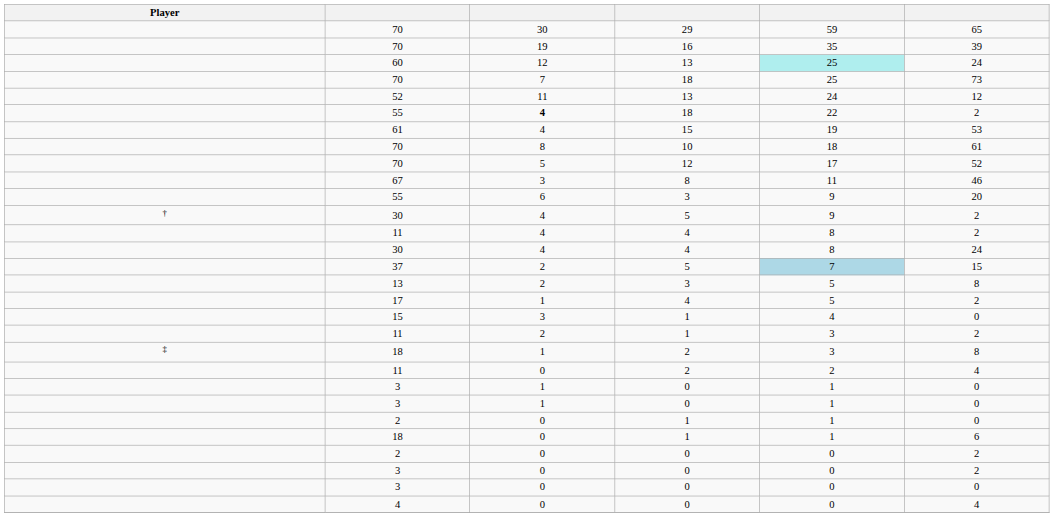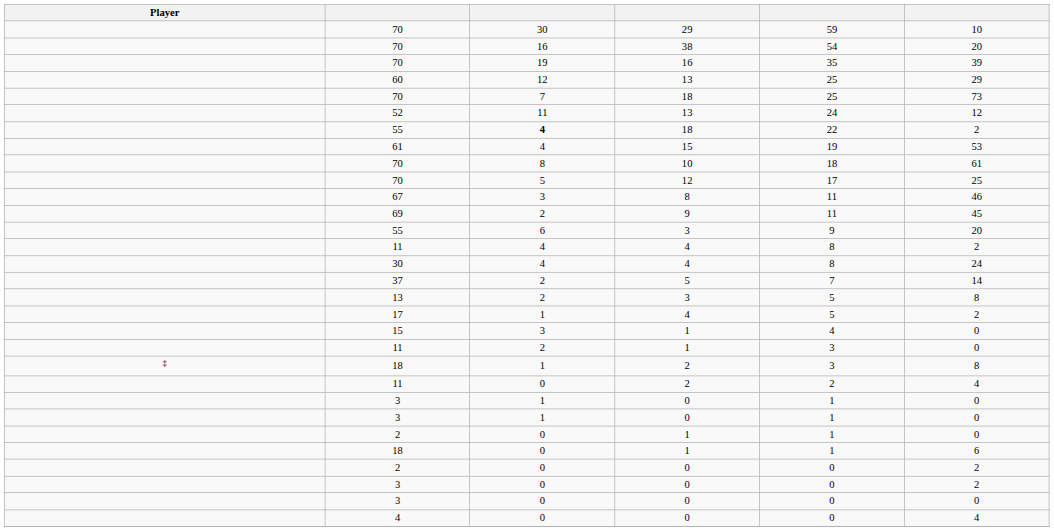 <table class="wikitable sortable" style="width:100%;">
 <tr align=center>
 <th>Player</th>
 <th></th>
 <th></th>
 <th></th>
 <th></th>
 <th></th>
 </tr>
 <tr align=center>
 <td></td>
 <td>70</td>
 <td>30</td>
 <td>29</td>
 <td>59</td>
-<td>65</td>
+<td>10</td>
+</tr>
+<tr align=center>
+<td></td>
+<td>70</td>
+<td>16</td>
+<td>38</td>
+<td>54</td>
+<td>20</td>
 </tr>
 <tr align=center>
 <td></td>
 <td>70</td>
 <td>19</td>
 <td>16</td>
 <td>35</td>
 <td>39</td>
 </tr>
 <tr align=center>
 <td></td>
 <td>60</td>
 <td>12</td>
 <td>13</td>
-<td style="background: paleturquoise;">25</td>
-<td>24</td>
+<td>25</td>
+<td>29</td>
 </tr>
 <tr align=center>
 <td></td>
 <td>70</td>
 <td>7</td>
 <td>18</td>
 <td>25</td>
 <td>73</td>
 </tr>
 <tr align=center>
 <td></td>
 <td>52</td>
 <td>11</td>
 <td>13</td>
 <td>24</td>
 <td>12</td>
 </tr>
 <tr align=center>
 <td></td>
 <td>55</td>
 <td><strong>4</strong></td>
 <td>18</td>
 <td>22</td>
 <td>2</td>
 </tr>
 <tr align=center>
 <td></td>
 <td>61</td>
 <td>4</td>
 <td>15</td>
 <td>19</td>
 <td>53</td>
 </tr>
 <tr align=center>
 <td></td>
 <td>70</td>
 <td>8</td>
 <td>10</td>
 <td>18</td>
 <td>61</td>
 </tr>
 <tr align=center>
 <td></td>
 <td>70</td>
 <td>5</td>
 <td>12</td>
 <td>17</td>
-<td>52</td>
+<td>25</td>
 </tr>
 <tr align=center>
 <td></td>
 <td>67</td>
 <td>3</td>
 <td>8</td>
 <td>11</td>
 <td>46</td>
 </tr>
 <tr align=center>
 <td></td>
+<td>69</td>
+<td>2</td>
+<td>9</td>
+<td>11</td>
+<td>45</td>
+</tr>
+<tr align=center>
+<td></td>
 <td>55</td>
 <td>6</td>
 <td>3</td>
 <td>9</td>
 <td>20</td>
-</tr>
-<tr align=center>
-<td><sup>†</sup></td>
-<td>30</td>
-<td>4</td>
-<td>5</td>
-<td>9</td>
-<td>2</td>
 </tr>
 <tr align=center>
 <td></td>
 <td>11</td>
 <td>4</td>
 <td>4</td>
 <td>8</td>
 <td>2</td>
 </tr>
 <tr align=center>
 <td></td>
 <td>30</td>
 <td>4</td>
 <td>4</td>
 <td>8</td>
 <td>24</td>
 </tr>
 <tr align=center>
 <td></td>
 <td>37</td>
 <td>2</td>
 <td>5</td>
-<td style="background: lightblue;">7</td>
-<td>15</td>
+<td>7</td>
+<td>14</td>
 </tr>
 <tr align=center>
 <td></td>
 <td>13</td>
 <td>2</td>
 <td>3</td>
 <td>5</td>
 <td>8</td>
 </tr>
 <tr align=center>
 <td></td>
 <td>17</td>
 <td>1</td>
 <td>4</td>
 <td>5</td>
 <td>2</td>
 </tr>
 <tr align=center>
 <td></td>
 <td>15</td>
 <td>3</td>
 <td>1</td>
 <td>4</td>
 <td>0</td>
 </tr>
 <tr align=center>
 <td></td>
 <td>11</td>
 <td>2</td>
 <td>1</td>
 <td>3</td>
-<td>2</td>
+<td>0</td>
 </tr>
 <tr align=center>
 <td><sup>‡</sup></td>
 <td>18</td>
 <td>1</td>
 <td>2</td>
 <td>3</td>
 <td>8</td>
 </tr>
 <tr align=center>
 <td></td>
 <td>11</td>
 <td>0</td>
 <td>2</td>
 <td>2</td>
 <td>4</td>
 </tr>
 <tr align=center>
 <td></td>
 <td>3</td>
 <td>1</td>
 <td>0</td>
 <td>1</td>
 <td>0</td>
 </tr>
 <tr align=center>
 <td></td>
 <td>3</td>
 <td>1</td>
 <td>0</td>
 <td>1</td>
 <td>0</td>
 </tr>
 <tr align=center>
 <td></td>
 <td>2</td>
 <td>0</td>
 <td>1</td>
 <td>1</td>
 <td>0</td>
 </tr>
 <tr align=center>
 <td></td>
 <td>18</td>
 <td>0</td>
 <td>1</td>
 <td>1</td>
 <td>6</td>
 </tr>
 <tr align=center>
 <td></td>
 <td>2</td>
 <td>0</td>
 <td>0</td>
 <td>0</td>
 <td>2</td>
 </tr>
 <tr align=center>
 <td></td>
 <td>3</td>
 <td>0</td>
 <td>0</td>
 <td>0</td>
 <td>2</td>
 </tr>
 <tr align=center>
 <td></td>
 <td>3</td>
 <td>0</td>
 <td>0</td>
 <td>0</td>
 <td>0</td>
 </tr>
 <tr align=center>
 <td></td>
 <td>4</td>
 <td>0</td>
 <td>0</td>
 <td>0</td>
 <td>4</td>
 </tr>
 <tr>
 </tr>
 </table>
